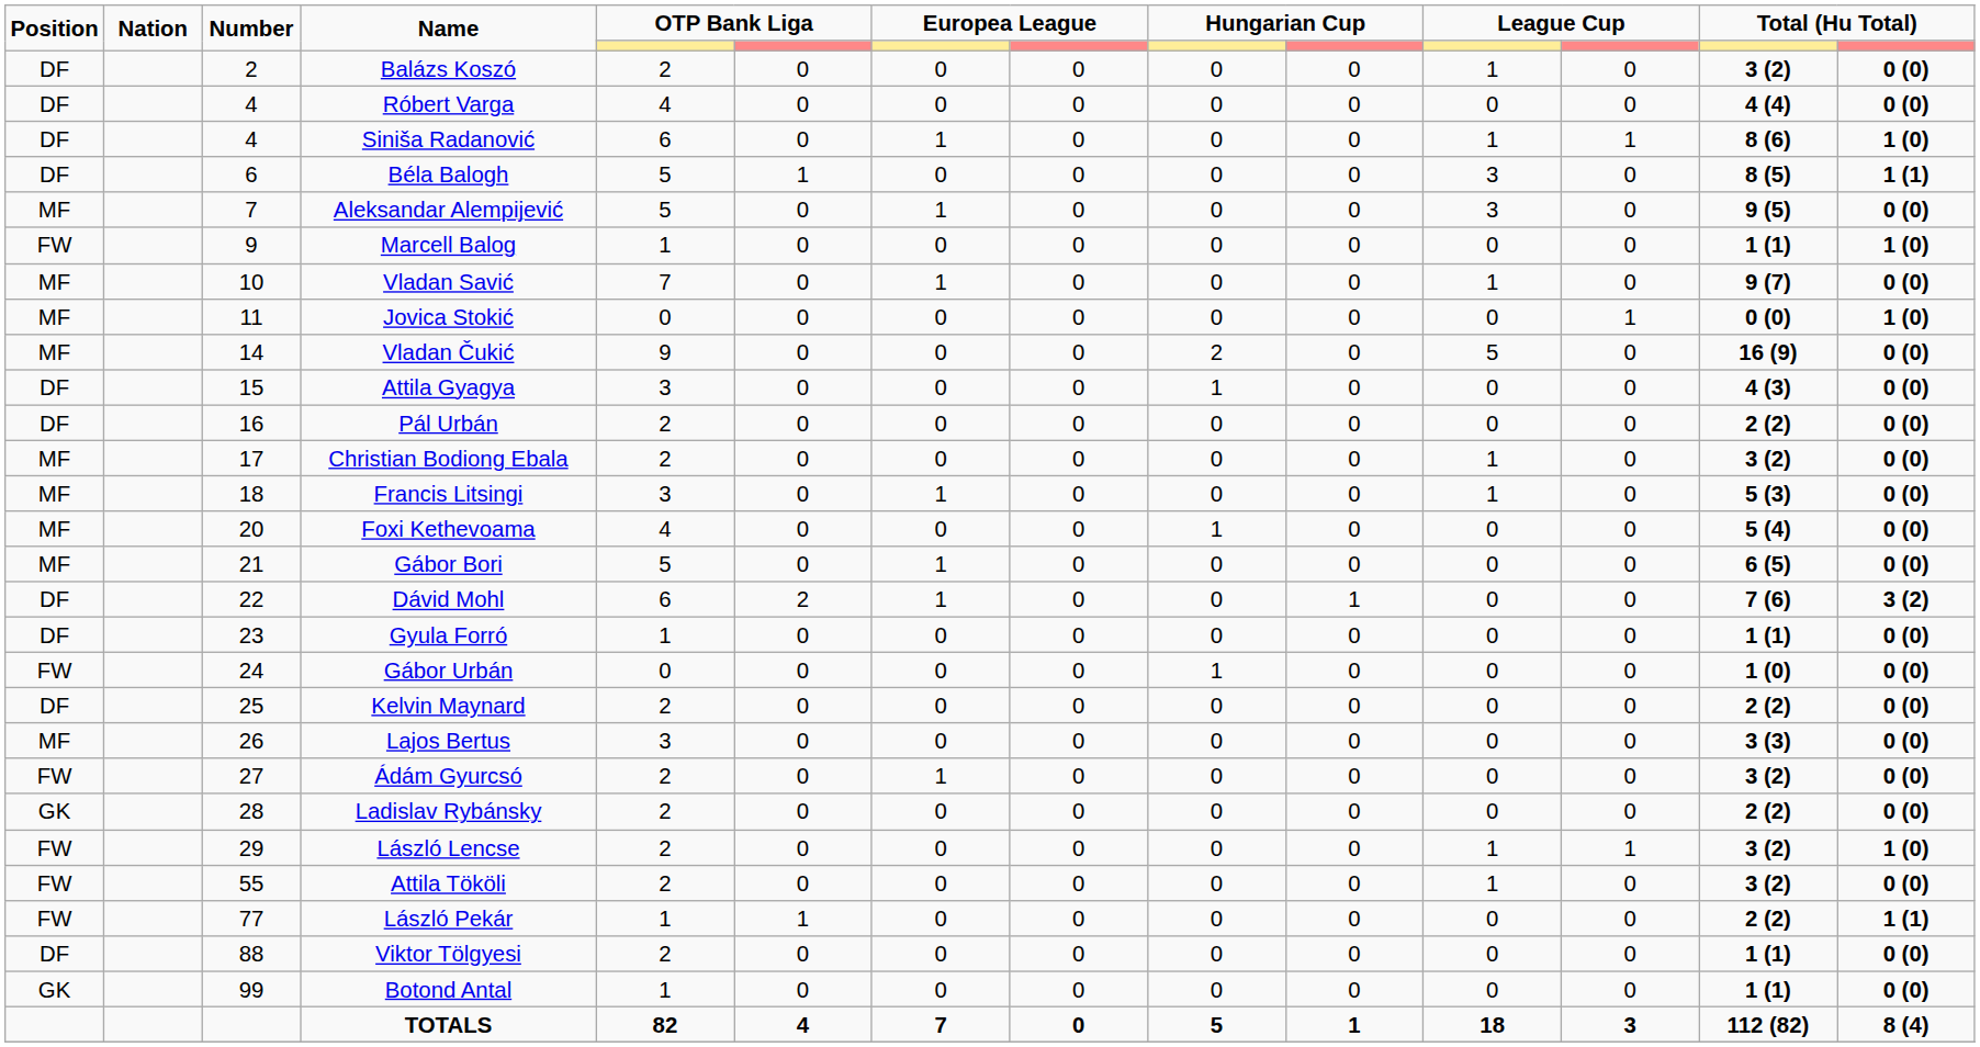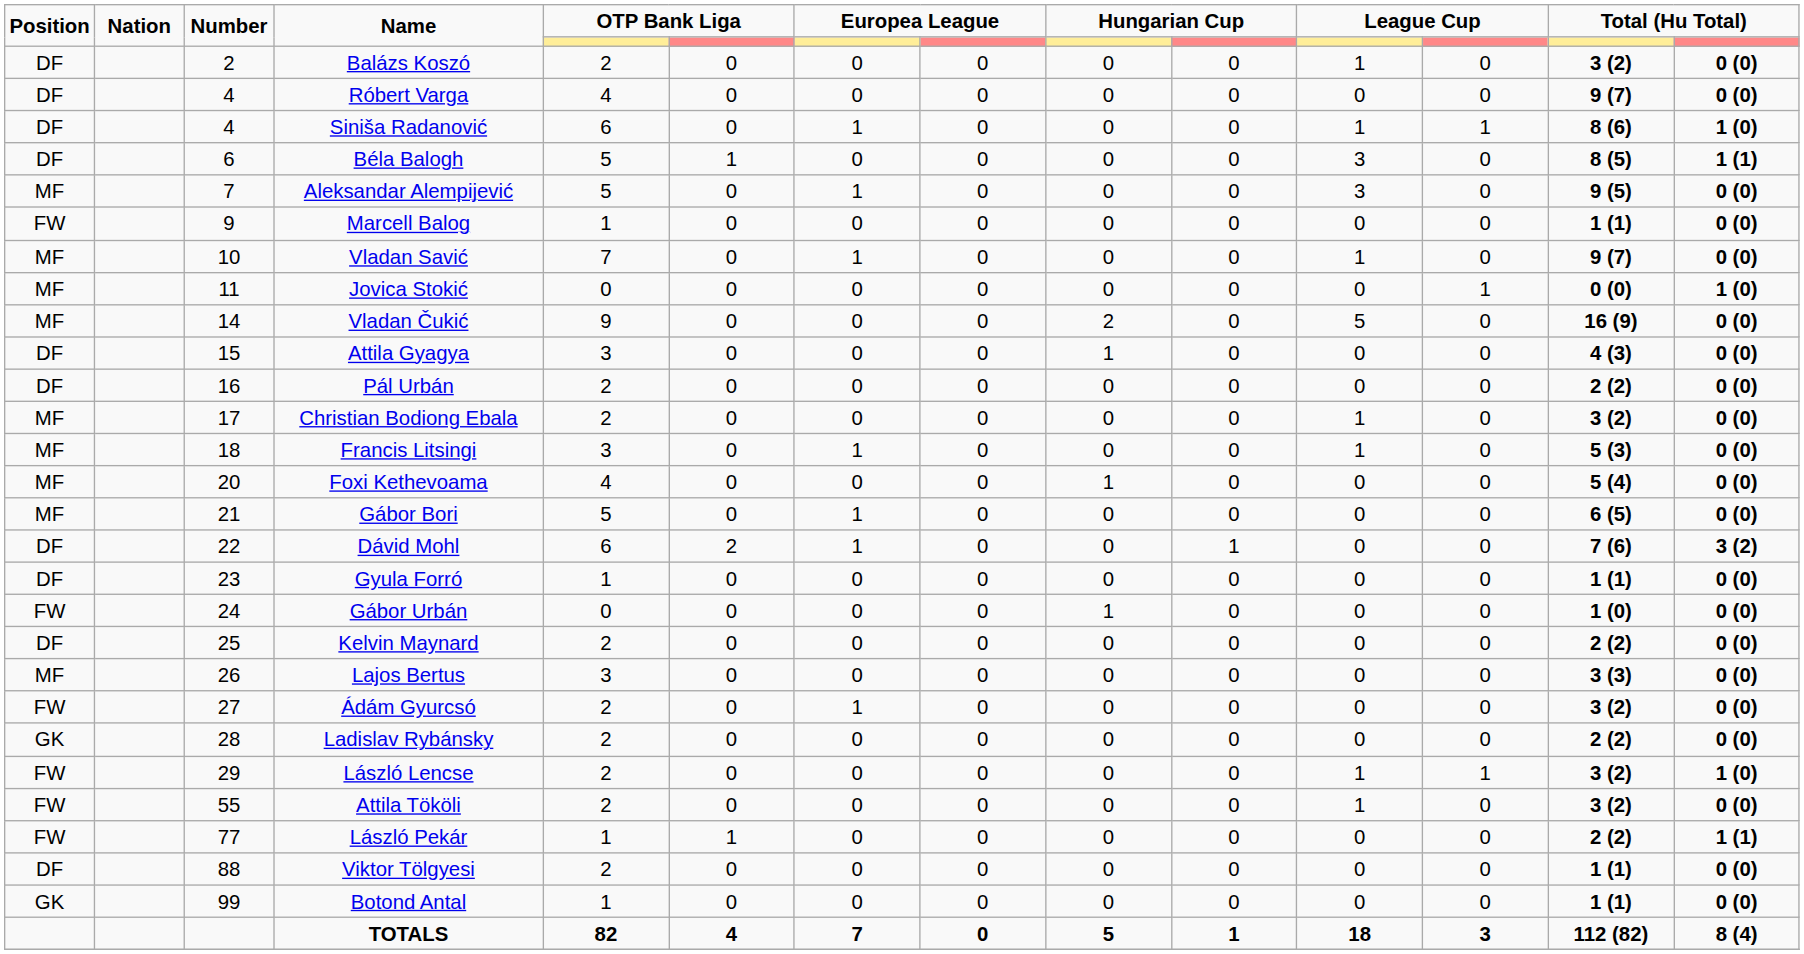 <table class="wikitable" style="font-size: 95%; text-align: center;">
 <tr>
 <td rowspan="2" width="5%" align="center"><strong>Position</strong></td>
 <td rowspan="2" width="5%" align="center"><strong>Nation</strong></td>
 <td rowspan="2" width="5%" align="center"><strong>Number</strong></td>
 <td rowspan="2" width="15%" align="center"><strong>Name</strong></td>
 <td colspan="2" align="center"><strong>OTP Bank Liga</strong></td>
 <td colspan="2" align="center"><strong>Europea League</strong></td>
 <td colspan="2" align="center"><strong>Hungarian Cup</strong></td>
 <td colspan="2" align="center"><strong>League Cup</strong></td>
 <td colspan="2" align="center"><strong>Total (Hu Total)</strong></td>
 </tr>
 <tr>
 <th width=60 style="background: #FFEE99"></th>
 <th width=60 style="background: #FF8888"></th>
 <th width=60 style="background: #FFEE99"></th>
 <th width=60 style="background: #FF8888"></th>
 <th width=60 style="background: #FFEE99"></th>
 <th width=60 style="background: #FF8888"></th>
 <th width=60 style="background: #FFEE99"></th>
 <th width=60 style="background: #FF8888"></th>
 <th width=60 style="background: #FFEE99"></th>
 <th width=60 style="background: #FF8888"></th>
 </tr>
 <tr>
 <td>DF</td>
 <td></td>
 <td>2</td>
 <td><a href='#'>Balázs Koszó</a></td>
 <td>2</td>
 <td>0</td>
 <td>0</td>
 <td>0</td>
 <td>0</td>
 <td>0</td>
 <td>1</td>
 <td>0</td>
 <td><strong>3 (2)</strong></td>
 <td><strong>0 (0)</strong></td>
 </tr>
 <tr>
 <td>DF</td>
 <td></td>
 <td>4</td>
 <td><a href='#'>Róbert Varga</a></td>
 <td>4</td>
 <td>0</td>
 <td>0</td>
 <td>0</td>
 <td>0</td>
 <td>0</td>
 <td>0</td>
 <td>0</td>
-<td><strong>4 (4)</strong></td>
+<td><strong>9 (7)</strong></td>
 <td><strong>0 (0)</strong></td>
 </tr>
 <tr>
 <td>DF</td>
 <td></td>
 <td>4</td>
 <td><a href='#'>Siniša Radanović</a></td>
 <td>6</td>
 <td>0</td>
 <td>1</td>
 <td>0</td>
 <td>0</td>
 <td>0</td>
 <td>1</td>
 <td>1</td>
 <td><strong>8 (6)</strong></td>
 <td><strong>1 (0)</strong></td>
 </tr>
 <tr>
 <td>DF</td>
 <td></td>
 <td>6</td>
 <td><a href='#'>Béla Balogh</a></td>
 <td>5</td>
 <td>1</td>
 <td>0</td>
 <td>0</td>
 <td>0</td>
 <td>0</td>
 <td>3</td>
 <td>0</td>
 <td><strong>8 (5)</strong></td>
 <td><strong>1 (1)</strong></td>
 </tr>
 <tr>
 <td>MF</td>
 <td></td>
 <td>7</td>
 <td><a href='#'>Aleksandar Alempijević</a></td>
 <td>5</td>
 <td>0</td>
 <td>1</td>
 <td>0</td>
 <td>0</td>
 <td>0</td>
 <td>3</td>
 <td>0</td>
 <td><strong>9 (5)</strong></td>
 <td><strong>0 (0)</strong></td>
 </tr>
 <tr>
 <td>FW</td>
 <td></td>
 <td>9</td>
 <td><a href='#'>Marcell Balog</a></td>
 <td>1</td>
 <td>0</td>
 <td>0</td>
 <td>0</td>
 <td>0</td>
 <td>0</td>
 <td>0</td>
 <td>0</td>
 <td><strong>1 (1)</strong></td>
-<td><strong>1 (0)</strong></td>
+<td><strong>0 (0)</strong></td>
 </tr>
 <tr>
 <td>MF</td>
 <td></td>
 <td>10</td>
 <td><a href='#'>Vladan Savić</a></td>
 <td>7</td>
 <td>0</td>
 <td>1</td>
 <td>0</td>
 <td>0</td>
 <td>0</td>
 <td>1</td>
 <td>0</td>
 <td><strong>9 (7)</strong></td>
 <td><strong>0 (0)</strong></td>
 </tr>
 <tr>
 <td>MF</td>
 <td></td>
 <td>11</td>
 <td><a href='#'>Jovica Stokić</a></td>
 <td>0</td>
 <td>0</td>
 <td>0</td>
 <td>0</td>
 <td>0</td>
 <td>0</td>
 <td>0</td>
 <td>1</td>
 <td><strong>0 (0)</strong></td>
 <td><strong>1 (0)</strong></td>
 </tr>
 <tr>
 <td>MF</td>
 <td></td>
 <td>14</td>
 <td><a href='#'>Vladan Čukić</a></td>
 <td>9</td>
 <td>0</td>
 <td>0</td>
 <td>0</td>
 <td>2</td>
 <td>0</td>
 <td>5</td>
 <td>0</td>
 <td><strong>16 (9)</strong></td>
 <td><strong>0 (0)</strong></td>
 </tr>
 <tr>
 <td>DF</td>
 <td></td>
 <td>15</td>
 <td><a href='#'>Attila Gyagya</a></td>
 <td>3</td>
 <td>0</td>
 <td>0</td>
 <td>0</td>
 <td>1</td>
 <td>0</td>
 <td>0</td>
 <td>0</td>
 <td><strong>4 (3)</strong></td>
 <td><strong>0 (0)</strong></td>
 </tr>
 <tr>
 <td>DF</td>
 <td></td>
 <td>16</td>
 <td><a href='#'>Pál Urbán</a></td>
 <td>2</td>
 <td>0</td>
 <td>0</td>
 <td>0</td>
 <td>0</td>
 <td>0</td>
 <td>0</td>
 <td>0</td>
 <td><strong>2 (2)</strong></td>
 <td><strong>0 (0)</strong></td>
 </tr>
 <tr>
 <td>MF</td>
 <td></td>
 <td>17</td>
 <td><a href='#'>Christian Bodiong Ebala</a></td>
 <td>2</td>
 <td>0</td>
 <td>0</td>
 <td>0</td>
 <td>0</td>
 <td>0</td>
 <td>1</td>
 <td>0</td>
 <td><strong>3 (2)</strong></td>
 <td><strong>0 (0)</strong></td>
 </tr>
 <tr>
 <td>MF</td>
 <td></td>
 <td>18</td>
 <td><a href='#'>Francis Litsingi</a></td>
 <td>3</td>
 <td>0</td>
 <td>1</td>
 <td>0</td>
 <td>0</td>
 <td>0</td>
 <td>1</td>
 <td>0</td>
 <td><strong>5 (3)</strong></td>
 <td><strong>0 (0)</strong></td>
 </tr>
 <tr>
 <td>MF</td>
 <td></td>
 <td>20</td>
 <td><a href='#'>Foxi Kethevoama</a></td>
 <td>4</td>
 <td>0</td>
 <td>0</td>
 <td>0</td>
 <td>1</td>
 <td>0</td>
 <td>0</td>
 <td>0</td>
 <td><strong>5 (4)</strong></td>
 <td><strong>0 (0)</strong></td>
 </tr>
 <tr>
 <td>MF</td>
 <td></td>
 <td>21</td>
 <td><a href='#'>Gábor Bori</a></td>
 <td>5</td>
 <td>0</td>
 <td>1</td>
 <td>0</td>
 <td>0</td>
 <td>0</td>
 <td>0</td>
 <td>0</td>
 <td><strong>6 (5)</strong></td>
 <td><strong>0 (0)</strong></td>
 </tr>
 <tr>
 <td>DF</td>
 <td></td>
 <td>22</td>
 <td><a href='#'>Dávid Mohl</a></td>
 <td>6</td>
 <td>2</td>
 <td>1</td>
 <td>0</td>
 <td>0</td>
 <td>1</td>
 <td>0</td>
 <td>0</td>
 <td><strong>7 (6)</strong></td>
 <td><strong>3 (2)</strong></td>
 </tr>
 <tr>
 <td>DF</td>
 <td></td>
 <td>23</td>
 <td><a href='#'>Gyula Forró</a></td>
 <td>1</td>
 <td>0</td>
 <td>0</td>
 <td>0</td>
 <td>0</td>
 <td>0</td>
 <td>0</td>
 <td>0</td>
 <td><strong>1 (1)</strong></td>
 <td><strong>0 (0)</strong></td>
 </tr>
 <tr>
 <td>FW</td>
 <td></td>
 <td>24</td>
 <td><a href='#'>Gábor Urbán</a></td>
 <td>0</td>
 <td>0</td>
 <td>0</td>
 <td>0</td>
 <td>1</td>
 <td>0</td>
 <td>0</td>
 <td>0</td>
 <td><strong>1 (0)</strong></td>
 <td><strong>0 (0)</strong></td>
 </tr>
 <tr>
 <td>DF</td>
 <td></td>
 <td>25</td>
 <td><a href='#'>Kelvin Maynard</a></td>
 <td>2</td>
 <td>0</td>
 <td>0</td>
 <td>0</td>
 <td>0</td>
 <td>0</td>
 <td>0</td>
 <td>0</td>
 <td><strong>2 (2)</strong></td>
 <td><strong>0 (0)</strong></td>
 </tr>
 <tr>
 <td>MF</td>
 <td></td>
 <td>26</td>
 <td><a href='#'>Lajos Bertus</a></td>
 <td>3</td>
 <td>0</td>
 <td>0</td>
 <td>0</td>
 <td>0</td>
 <td>0</td>
 <td>0</td>
 <td>0</td>
 <td><strong>3 (3)</strong></td>
 <td><strong>0 (0)</strong></td>
 </tr>
 <tr>
 <td>FW</td>
 <td></td>
 <td>27</td>
 <td><a href='#'>Ádám Gyurcsó</a></td>
 <td>2</td>
 <td>0</td>
 <td>1</td>
 <td>0</td>
 <td>0</td>
 <td>0</td>
 <td>0</td>
 <td>0</td>
 <td><strong>3 (2)</strong></td>
 <td><strong>0 (0)</strong></td>
 </tr>
 <tr>
 <td>GK</td>
 <td></td>
 <td>28</td>
 <td><a href='#'>Ladislav Rybánsky</a></td>
 <td>2</td>
 <td>0</td>
 <td>0</td>
 <td>0</td>
 <td>0</td>
 <td>0</td>
 <td>0</td>
 <td>0</td>
 <td><strong>2 (2)</strong></td>
 <td><strong>0 (0)</strong></td>
 </tr>
 <tr>
 <td>FW</td>
 <td></td>
 <td>29</td>
 <td><a href='#'>László Lencse</a></td>
 <td>2</td>
 <td>0</td>
 <td>0</td>
 <td>0</td>
 <td>0</td>
 <td>0</td>
 <td>1</td>
 <td>1</td>
 <td><strong>3 (2)</strong></td>
 <td><strong>1 (0)</strong></td>
 </tr>
 <tr>
 <td>FW</td>
 <td></td>
 <td>55</td>
 <td><a href='#'>Attila Tököli</a></td>
 <td>2</td>
 <td>0</td>
 <td>0</td>
 <td>0</td>
 <td>0</td>
 <td>0</td>
 <td>1</td>
 <td>0</td>
 <td><strong>3 (2)</strong></td>
 <td><strong>0 (0)</strong></td>
 </tr>
 <tr>
 <td>FW</td>
 <td></td>
 <td>77</td>
 <td><a href='#'>László Pekár</a></td>
 <td>1</td>
 <td>1</td>
 <td>0</td>
 <td>0</td>
 <td>0</td>
 <td>0</td>
 <td>0</td>
 <td>0</td>
 <td><strong>2 (2)</strong></td>
 <td><strong>1 (1)</strong></td>
 </tr>
 <tr>
 <td>DF</td>
 <td></td>
 <td>88</td>
 <td><a href='#'>Viktor Tölgyesi</a></td>
 <td>2</td>
 <td>0</td>
 <td>0</td>
 <td>0</td>
 <td>0</td>
 <td>0</td>
 <td>0</td>
 <td>0</td>
 <td><strong>1 (1)</strong></td>
 <td><strong>0 (0)</strong></td>
 </tr>
 <tr>
 <td>GK</td>
 <td></td>
 <td>99</td>
 <td><a href='#'>Botond Antal</a></td>
 <td>1</td>
 <td>0</td>
 <td>0</td>
 <td>0</td>
 <td>0</td>
 <td>0</td>
 <td>0</td>
 <td>0</td>
 <td><strong>1 (1)</strong></td>
 <td><strong>0 (0)</strong></td>
 </tr>
 <tr>
 <td></td>
 <td></td>
 <td></td>
 <td><strong>TOTALS</strong></td>
 <td><strong>82</strong></td>
 <td><strong>4</strong></td>
 <td><strong>7</strong></td>
 <td><strong>0</strong></td>
 <td><strong>5</strong></td>
 <td><strong>1</strong></td>
 <td><strong>18</strong></td>
 <td><strong>3</strong></td>
 <td><strong>112 (82)</strong></td>
 <td><strong>8 (4)</strong></td>
 </tr>
 <tr>
 </tr>
 </table>
